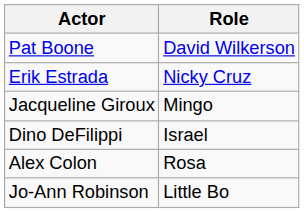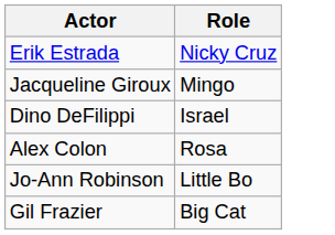 <table class="wikitable">
 <tr>
 <th>Actor</th>
 <th>Role</th>
-</tr>
-<tr>
-<td><a href='#'>Pat Boone</a></td>
-<td><a href='#'>David Wilkerson</a></td>
 </tr>
 <tr>
 <td><a href='#'>Erik Estrada</a></td>
 <td><a href='#'>Nicky Cruz</a></td>
 </tr>
 <tr>
 <td>Jacqueline Giroux</td>
 <td>Mingo</td>
 </tr>
 <tr>
 <td>Dino DeFilippi</td>
 <td>Israel</td>
 </tr>
 <tr>
 <td>Alex Colon</td>
 <td>Rosa</td>
 </tr>
 <tr>
 <td>Jo-Ann Robinson</td>
 <td>Little Bo</td>
 </tr>
+<tr>
+<td>Gil Frazier</td>
+<td>Big Cat</td>
+</tr>
 </table>
